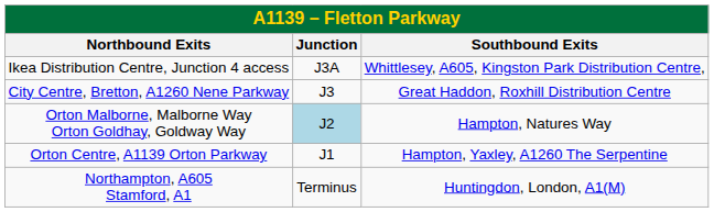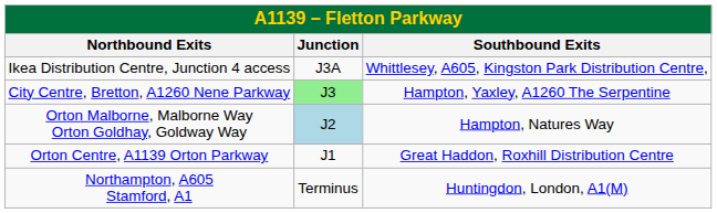 <table class="wikitable">
 <tr align="center" bgcolor="00703C" style="color: #FFD200;font-size:120%;">
 <td colspan="5"><strong>A1139 – Fletton Parkway</strong></td>
 </tr>
 <tr>
 <th scope=col>Northbound Exits</th>
 <th scope=col>Junction</th>
 <th scope=col>Southbound Exits</th>
 </tr>
 <tr align="center">
 <td>Ikea Distribution Centre, Junction 4 access <br></td>
 <td>J3A</td>
 <td><a href='#'>Whittlesey</a>, <a href='#'>A605</a>, <a href='#'>Kingston Park Distribution Centre</a>,</td>
 </tr>
 <tr align="center">
 <td><a href='#'>City Centre</a>, <a href='#'>Bretton</a>, <a href='#'>A1260 Nene Parkway</a></td>
-<td>J3</td>
-<td><a href='#'>Great Haddon</a>, <a href='#'>Roxhill Distribution Centre</a></td>
+<td style="background: lightgreen;">J3</td>
+<td><a href='#'>Hampton</a>, <a href='#'>Yaxley</a>, <a href='#'>A1260 The Serpentine</a></td>
 </tr>
 <tr align="center">
 <td><a href='#'>Orton Malborne</a>, Malborne Way<br><a href='#'>Orton Goldhay</a>, Goldway Way</td>
 <td style="background: lightblue;">J2</td>
 <td><a href='#'>Hampton</a>, Natures Way</td>
 </tr>
 <tr align="center">
 <td><a href='#'>Orton Centre</a>, <a href='#'>A1139 Orton Parkway</a></td>
 <td>J1</td>
-<td><a href='#'>Hampton</a>, <a href='#'>Yaxley</a>, <a href='#'>A1260 The Serpentine</a></td>
+<td><a href='#'>Great Haddon</a>, <a href='#'>Roxhill Distribution Centre</a></td>
 </tr>
 <tr align="center">
 <td><a href='#'>Northampton</a>, <a href='#'>A605</a><br><a href='#'>Stamford</a>, <a href='#'>A1</a></td>
 <td>Terminus</td>
 <td><a href='#'>Huntingdon</a>, London, <a href='#'>A1(M)</a></td>
 </tr>
 </table>
